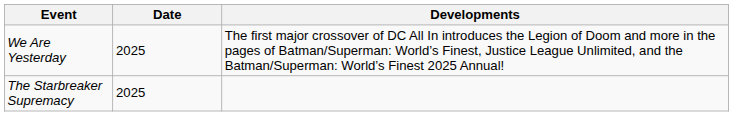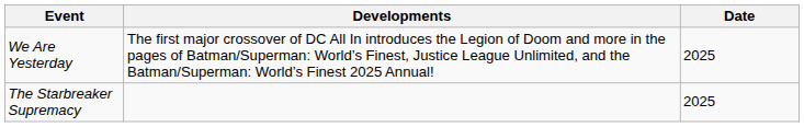 <table class="wikitable" style="width:100%;">
 <tr>
 <th width=15%>Event</th>
+<th width=70%>Developments</th>
 <th width=15%>Date</th>
-<th width=70%>Developments</th>
 </tr>
 <tr>
 <td><em>We Are Yesterday</em></td>
+<td>The first major crossover of DC All In introduces the Legion of Doom and more in the pages of Batman/Superman: World’s Finest, Justice League Unlimited, and the Batman/Superman: World’s Finest 2025 Annual!</td>
 <td>2025</td>
-<td>The first major crossover of DC All In introduces the Legion of Doom and more in the pages of Batman/Superman: World’s Finest, Justice League Unlimited, and the Batman/Superman: World’s Finest 2025 Annual!</td>
 </tr>
 <tr>
 <td><em>The Starbreaker Supremacy</em></td>
+<td></td>
 <td>2025</td>
-<td></td>
 </tr>
 </table>
